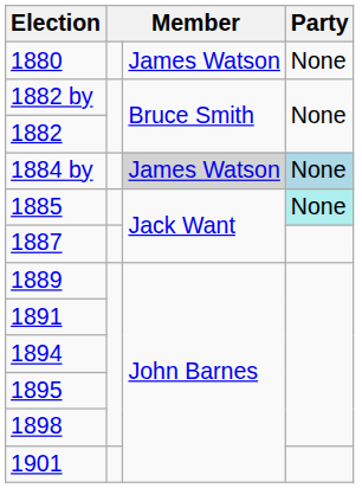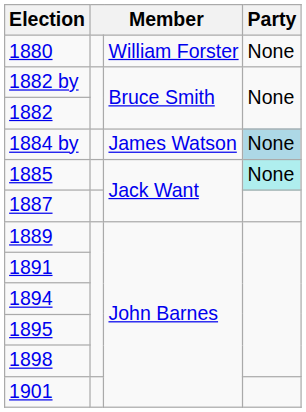 <table class="wikitable">
 <tr>
 <th>Election</th>
 <th colspan="2">Member</th>
 <th>Party</th>
 </tr>
 <tr>
 <td><a href='#'>1880</a></td>
 <td> </td>
-<td><a href='#'>James Watson</a></td>
+<td><a href='#'>William Forster</a></td>
 <td>None</td>
 </tr>
 <tr>
 <td><a href='#'>1882 by</a></td>
 <td rowspan="2" > </td>
 <td rowspan="2"><a href='#'>Bruce Smith</a></td>
 <td rowspan="2">None</td>
 </tr>
 <tr>
 <td><a href='#'>1882</a></td>
 </tr>
 <tr>
 <td><a href='#'>1884 by</a></td>
 <td> </td>
-<td style="background: lightgrey;"><a href='#'>James Watson</a></td>
+<td><a href='#'>James Watson</a></td>
 <td style="background: lightblue;">None</td>
 </tr>
 <tr>
 <td><a href='#'>1885</a></td>
 <td> </td>
 <td rowspan="2"><a href='#'>Jack Want</a></td>
 <td style="background: paleturquoise;">None</td>
 </tr>
 <tr>
 <td><a href='#'>1887</a></td>
 <td> </td>
 <td></td>
 </tr>
 <tr>
 <td><a href='#'>1889</a></td>
 <td rowspan="5" > </td>
 <td rowspan="6"><a href='#'>John Barnes</a></td>
 <td rowspan="5"></td>
 </tr>
 <tr>
 <td><a href='#'>1891</a></td>
 </tr>
 <tr>
 <td><a href='#'>1894</a></td>
 </tr>
 <tr>
 <td><a href='#'>1895</a></td>
 </tr>
 <tr>
 <td><a href='#'>1898</a></td>
 </tr>
 <tr>
 <td><a href='#'>1901</a></td>
 <td> </td>
 <td></td>
 </tr>
 </table>
